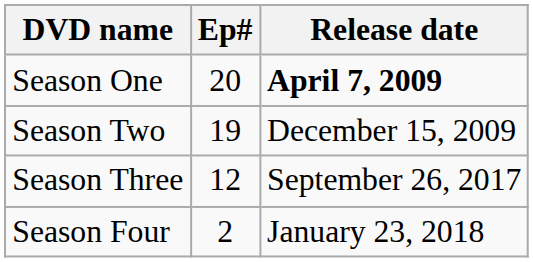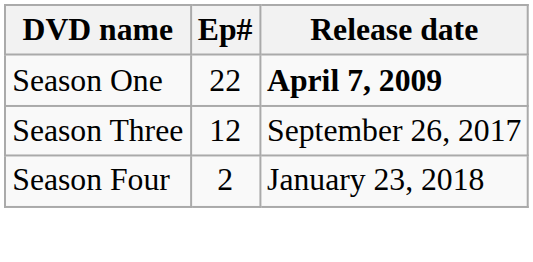 <table class="wikitable">
 <tr>
 <th>DVD name</th>
 <th>Ep#</th>
 <th>Release date</th>
 </tr>
 <tr>
 <td>Season One</td>
-<td align="center">20</td>
+<td align="center">22</td>
 <td><strong>April 7, 2009</strong></td>
-</tr>
-<tr>
-<td>Season Two</td>
-<td align="center">19</td>
-<td>December 15, 2009</td>
 </tr>
 <tr>
 <td>Season Three</td>
 <td align="center">12</td>
 <td>September 26, 2017</td>
 </tr>
 <tr>
 <td>Season Four</td>
 <td align="center">2</td>
 <td>January 23, 2018</td>
 </tr>
 </table>
